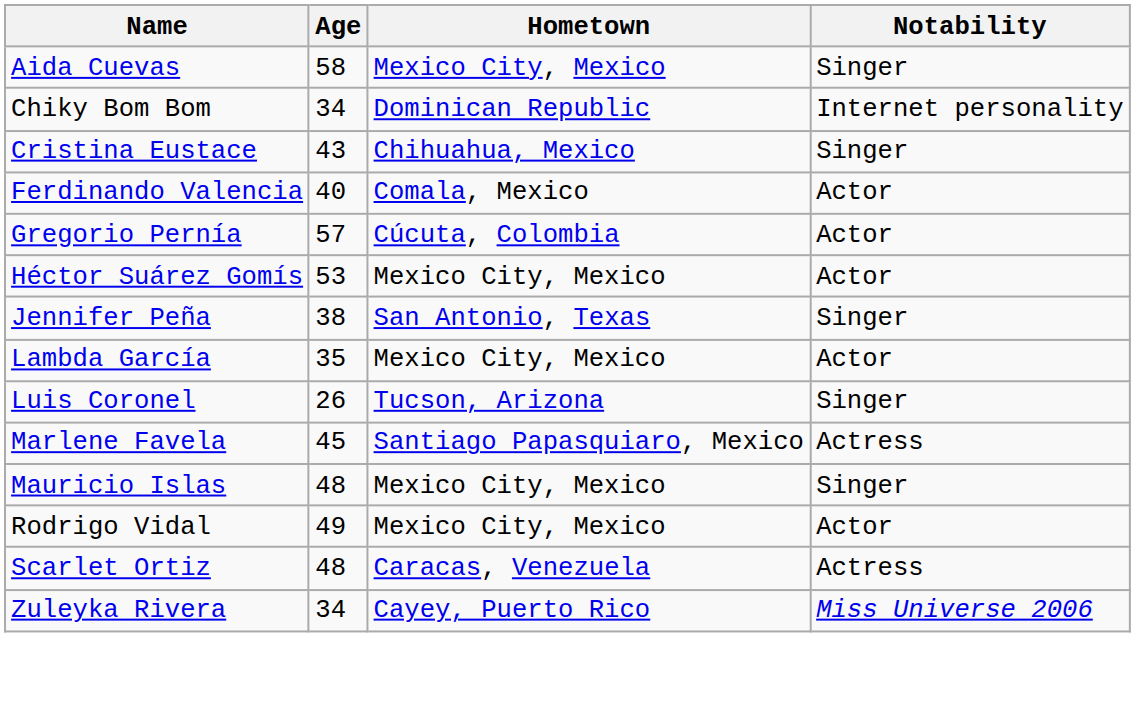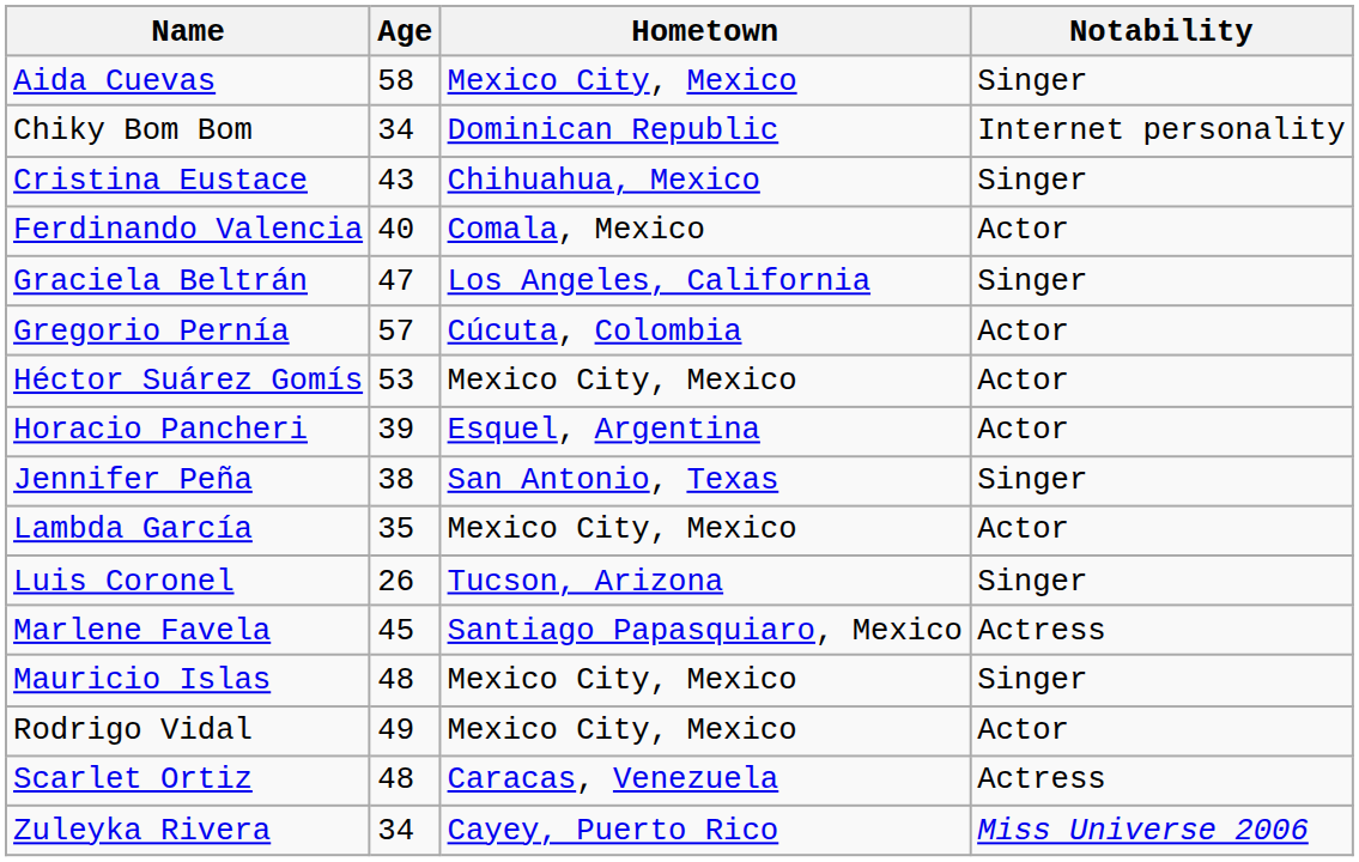 <table class="wikitable sortable">
 <tr>
 <th>Name</th>
 <th>Age</th>
 <th>Hometown</th>
 <th>Notability</th>
 </tr>
 <tr>
 <td><a href='#'>Aida Cuevas</a></td>
 <td>58</td>
 <td><a href='#'>Mexico City</a>, <a href='#'>Mexico</a></td>
 <td>Singer</td>
 </tr>
 <tr>
 <td>Chiky Bom Bom</td>
 <td>34</td>
 <td><a href='#'>Dominican Republic</a></td>
 <td>Internet personality</td>
 </tr>
 <tr>
 <td><a href='#'>Cristina Eustace</a></td>
 <td>43</td>
 <td><a href='#'>Chihuahua, Mexico</a></td>
 <td>Singer</td>
 </tr>
 <tr>
 <td><a href='#'>Ferdinando Valencia</a></td>
 <td>40</td>
 <td><a href='#'>Comala</a>, Mexico</td>
 <td>Actor</td>
 </tr>
 <tr>
+<td><a href='#'>Graciela Beltrán</a></td>
+<td>47</td>
+<td><a href='#'>Los Angeles, California</a></td>
+<td>Singer</td>
+</tr>
+<tr>
 <td><a href='#'>Gregorio Pernía</a></td>
 <td>57</td>
 <td><a href='#'>Cúcuta</a>, <a href='#'>Colombia</a></td>
 <td>Actor</td>
 </tr>
 <tr>
 <td><a href='#'>Héctor Suárez Gomís</a></td>
 <td>53</td>
 <td>Mexico City, Mexico</td>
+<td>Actor</td>
+</tr>
+<tr>
+<td><a href='#'>Horacio Pancheri</a></td>
+<td>39</td>
+<td><a href='#'>Esquel</a>, <a href='#'>Argentina</a></td>
 <td>Actor</td>
 </tr>
 <tr>
 <td><a href='#'>Jennifer Peña</a></td>
 <td>38</td>
 <td><a href='#'>San Antonio</a>, <a href='#'>Texas</a></td>
 <td>Singer</td>
 </tr>
 <tr>
 <td><a href='#'>Lambda García</a></td>
 <td>35</td>
 <td>Mexico City, Mexico</td>
 <td>Actor</td>
 </tr>
 <tr>
 <td><a href='#'>Luis Coronel</a></td>
 <td>26</td>
 <td><a href='#'>Tucson, Arizona</a></td>
 <td>Singer</td>
 </tr>
 <tr>
 <td><a href='#'>Marlene Favela</a></td>
 <td>45</td>
 <td><a href='#'>Santiago Papasquiaro</a>, Mexico</td>
 <td>Actress</td>
 </tr>
 <tr>
 <td><a href='#'>Mauricio Islas</a></td>
 <td>48</td>
 <td>Mexico City, Mexico</td>
 <td>Singer</td>
 </tr>
 <tr>
 <td>Rodrigo Vidal</td>
 <td>49</td>
 <td>Mexico City, Mexico</td>
 <td>Actor</td>
 </tr>
 <tr>
 <td><a href='#'>Scarlet Ortiz</a></td>
 <td>48</td>
 <td><a href='#'>Caracas</a>, <a href='#'>Venezuela</a></td>
 <td>Actress</td>
 </tr>
 <tr>
 <td><a href='#'>Zuleyka Rivera</a></td>
 <td>34</td>
 <td><a href='#'>Cayey, Puerto Rico</a></td>
 <td><em><a href='#'>Miss Universe 2006</a></em></td>
 </tr>
 </table>
